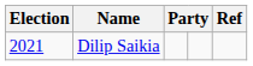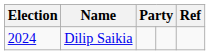 <table class="wikitable sortable">
 <tr>
 <th>Election</th>
 <th>Name</th>
 <th colspan=2>Party</th>
 <th>Ref</th>
 </tr>
 <tr>
-<td><a href='#'>2021</a></td>
+<td><a href='#'>2024</a></td>
 <td><a href='#'>Dilip Saikia</a></td>
 <td></td>
 <td></td>
 </tr>
 </table>
